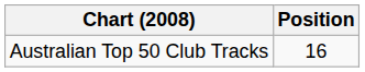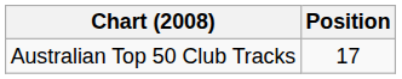 <table class="wikitable">
 <tr>
 <th>Chart (2008)</th>
 <th>Position</th>
 </tr>
 <tr>
 <td>Australian Top 50 Club Tracks</td>
-<td align="center">16</td>
+<td align="center">17</td>
 </tr>
 </table>
